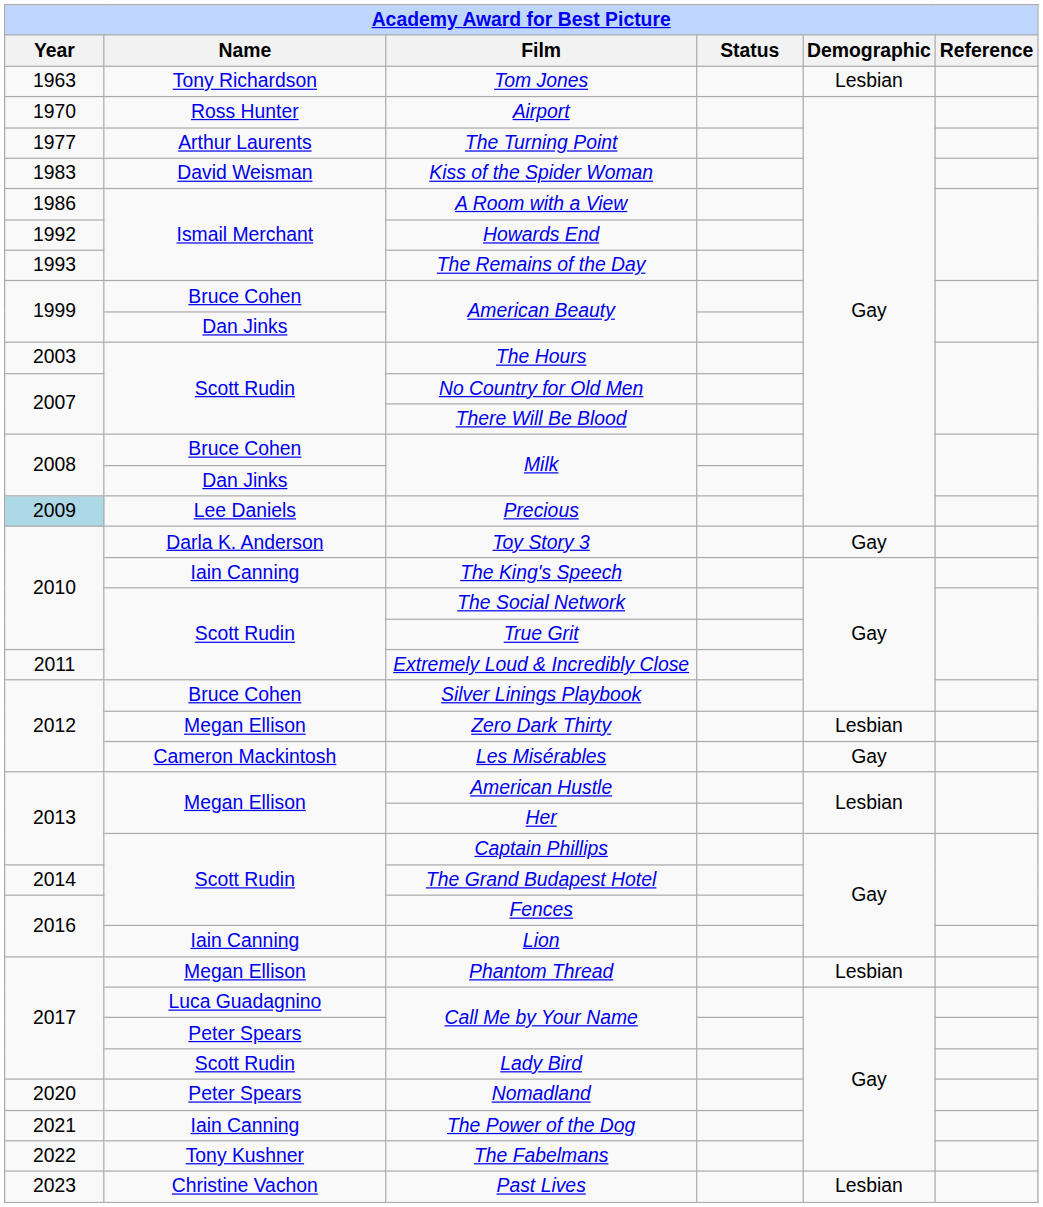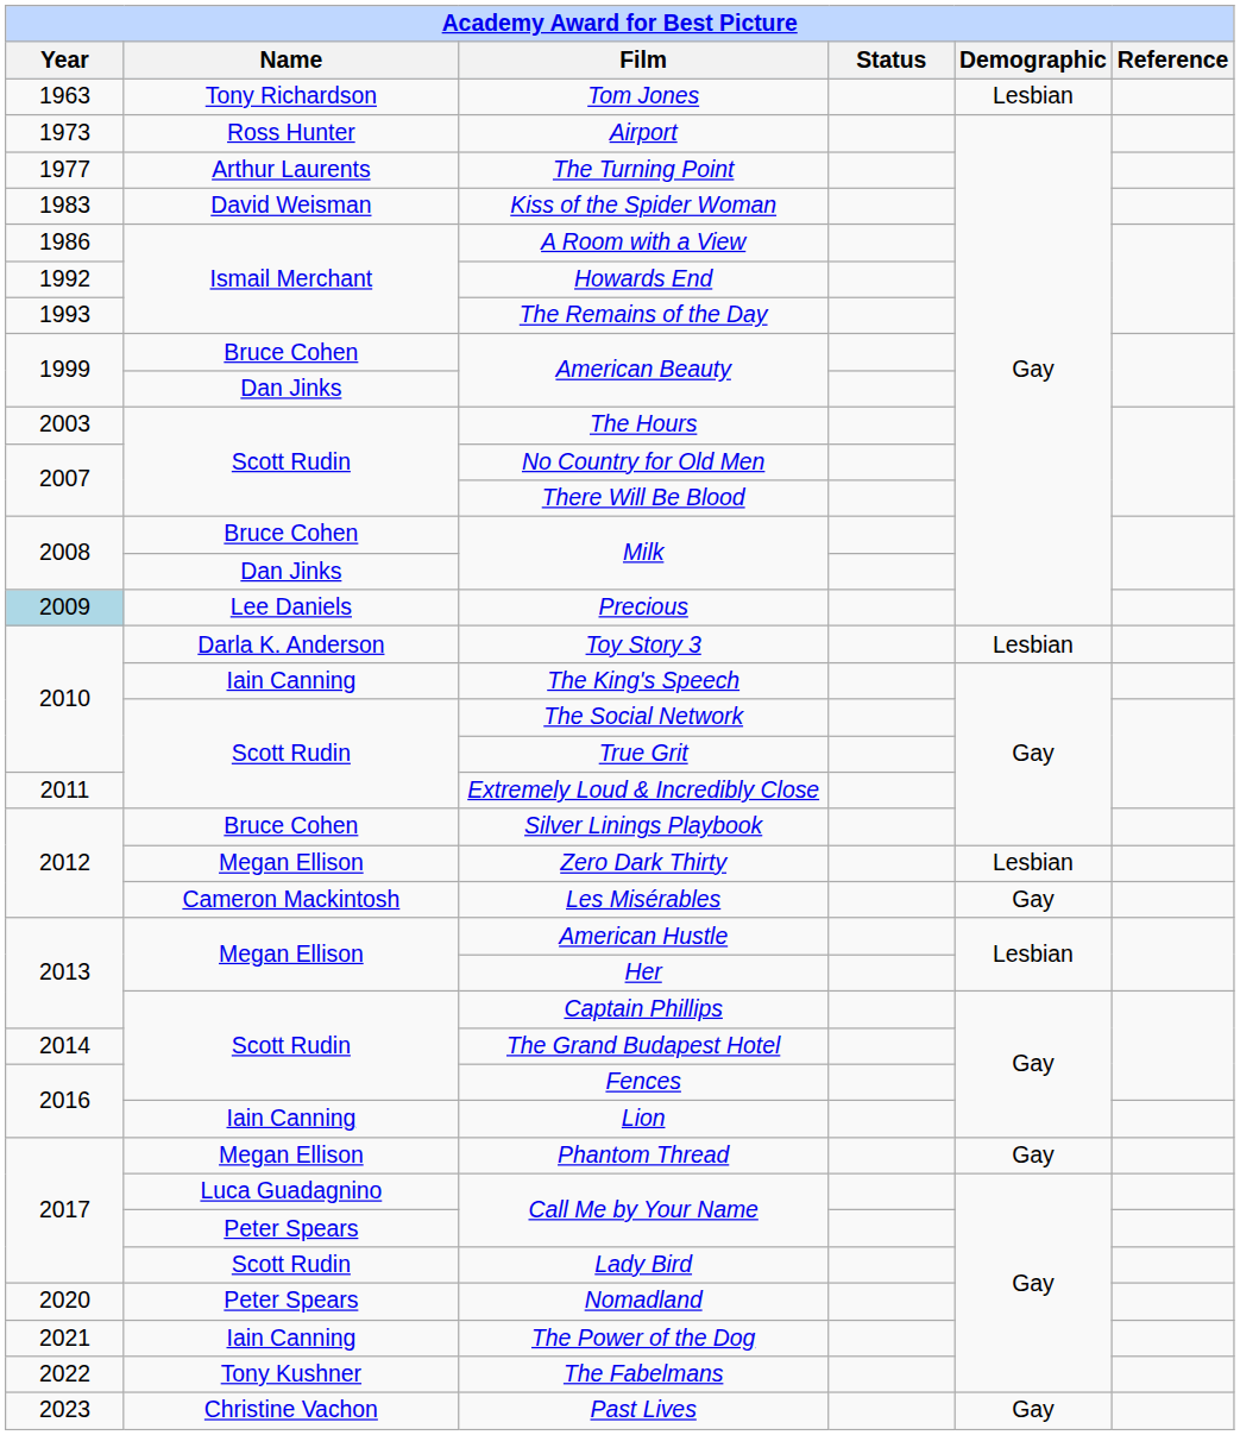 <table class="wikitable" style="text-align: center">
 <tr style="background:#bfd7ff;">
 <td colspan="7" style="text-align:center;"><strong><a href='#'>Academy Award for Best Picture</a></strong></td>
 </tr>
 <tr style="background:#ebf5ff;">
 <th style="width:075px;">Year</th>
 <th style="width:225px;">Name</th>
 <th style="width:250px;">Film</th>
 <th style="width:080px;">Status</th>
 <th style="width:080px;">Demographic</th>
 <th width="50">Reference</th>
 </tr>
 <tr>
 <td>1963</td>
 <td><a href='#'>Tony Richardson</a></td>
 <td><em><a href='#'>Tom Jones</a></em></td>
 <td></td>
 <td>Lesbian</td>
 <td></td>
 </tr>
 <tr>
-<td>1970</td>
+<td>1973</td>
 <td><a href='#'>Ross Hunter</a></td>
 <td><em><a href='#'>Airport</a></em></td>
 <td></td>
 <td rowspan="14">Gay</td>
 <td></td>
 </tr>
 <tr>
 <td>1977</td>
 <td><a href='#'>Arthur Laurents</a></td>
 <td><em><a href='#'>The Turning Point</a></em></td>
 <td></td>
 <td></td>
 </tr>
 <tr>
 <td>1983</td>
 <td><a href='#'>David Weisman</a></td>
 <td><em><a href='#'>Kiss of the Spider Woman</a></em></td>
 <td></td>
 <td></td>
 </tr>
 <tr>
 <td>1986</td>
 <td rowspan=3><a href='#'>Ismail Merchant</a></td>
 <td><em><a href='#'>A Room with a View</a></em></td>
 <td></td>
 <td rowspan=3></td>
 </tr>
 <tr>
 <td>1992</td>
 <td><em><a href='#'>Howards End</a></em></td>
 <td></td>
 </tr>
 <tr>
 <td>1993</td>
 <td><em><a href='#'>The Remains of the Day</a></em></td>
 <td></td>
 </tr>
 <tr>
 <td rowspan=2>1999</td>
 <td><a href='#'>Bruce Cohen</a></td>
 <td rowspan=2><em><a href='#'>American Beauty</a></em></td>
 <td></td>
 <td rowspan=2></td>
 </tr>
 <tr>
 <td><a href='#'>Dan Jinks</a></td>
 <td></td>
 </tr>
 <tr>
 <td>2003</td>
 <td rowspan=3><a href='#'>Scott Rudin</a></td>
 <td><em><a href='#'>The Hours</a></em></td>
 <td></td>
 <td rowspan=3></td>
 </tr>
 <tr>
 <td rowspan=2>2007</td>
 <td><em><a href='#'>No Country for Old Men</a></em></td>
 <td></td>
 </tr>
 <tr>
 <td><em><a href='#'>There Will Be Blood</a></em></td>
 <td></td>
 </tr>
 <tr>
 <td rowspan=2>2008</td>
 <td><a href='#'>Bruce Cohen</a></td>
 <td rowspan=2><em><a href='#'>Milk</a></em></td>
 <td></td>
 <td rowspan=2></td>
 </tr>
 <tr>
 <td><a href='#'>Dan Jinks</a></td>
 <td></td>
 </tr>
 <tr>
 <td style="background: lightblue;">2009</td>
 <td><a href='#'>Lee Daniels</a></td>
 <td><em><a href='#'>Precious</a></em></td>
 <td></td>
 <td></td>
 </tr>
 <tr>
 <td rowspan=4>2010</td>
 <td><a href='#'>Darla K. Anderson</a></td>
 <td><em><a href='#'>Toy Story 3</a></em></td>
 <td></td>
-<td>Gay</td>
+<td>Lesbian</td>
 <td></td>
 </tr>
 <tr>
 <td><a href='#'>Iain Canning</a></td>
 <td><em><a href='#'>The King's Speech</a></em></td>
 <td></td>
 <td rowspan=5>Gay</td>
 <td></td>
 </tr>
 <tr>
 <td rowspan=3><a href='#'>Scott Rudin</a></td>
 <td><em><a href='#'>The Social Network</a></em></td>
 <td></td>
 <td rowspan=3></td>
 </tr>
 <tr>
 <td><em><a href='#'>True Grit</a></em></td>
 <td></td>
 </tr>
 <tr>
 <td>2011</td>
 <td><em><a href='#'>Extremely Loud & Incredibly Close</a></em></td>
 <td></td>
 </tr>
 <tr>
 <td rowspan=3>2012</td>
 <td><a href='#'>Bruce Cohen</a></td>
 <td><em><a href='#'>Silver Linings Playbook</a></em></td>
 <td></td>
 <td></td>
 </tr>
 <tr>
 <td><a href='#'>Megan Ellison</a></td>
 <td><em><a href='#'>Zero Dark Thirty</a></em></td>
 <td></td>
 <td>Lesbian</td>
 <td></td>
 </tr>
 <tr>
 <td><a href='#'>Cameron Mackintosh</a></td>
 <td><em><a href='#'>Les Misérables</a></em></td>
 <td></td>
 <td>Gay</td>
 <td></td>
 </tr>
 <tr>
 <td rowspan=3>2013</td>
 <td rowspan=2><a href='#'>Megan Ellison</a></td>
 <td><em><a href='#'>American Hustle</a></em></td>
 <td></td>
 <td rowspan=2>Lesbian</td>
 <td rowspan=2></td>
 </tr>
 <tr>
 <td><em><a href='#'>Her</a></em></td>
 <td></td>
 </tr>
 <tr>
 <td rowspan=3><a href='#'>Scott Rudin</a></td>
 <td><em><a href='#'>Captain Phillips</a></em></td>
 <td></td>
 <td rowspan=4>Gay</td>
 <td rowspan=3></td>
 </tr>
 <tr>
 <td>2014</td>
 <td><em><a href='#'>The Grand Budapest Hotel</a></em></td>
 <td></td>
 </tr>
 <tr>
 <td rowspan=2>2016</td>
 <td><em><a href='#'>Fences</a></em></td>
 <td></td>
 </tr>
 <tr>
 <td><a href='#'>Iain Canning</a></td>
 <td><em><a href='#'>Lion</a></em></td>
 <td></td>
 <td></td>
 </tr>
 <tr>
 <td rowspan=4>2017</td>
 <td><a href='#'>Megan Ellison</a></td>
 <td><em><a href='#'>Phantom Thread</a></em></td>
 <td></td>
-<td>Lesbian</td>
+<td>Gay</td>
 <td></td>
 </tr>
 <tr>
 <td><a href='#'>Luca Guadagnino</a></td>
 <td rowspan=2><em><a href='#'>Call Me by Your Name</a></em></td>
 <td></td>
 <td rowspan=6>Gay</td>
 <td></td>
 </tr>
 <tr>
 <td><a href='#'>Peter Spears</a></td>
 <td></td>
 <td></td>
 </tr>
 <tr>
 <td><a href='#'>Scott Rudin</a></td>
 <td><em><a href='#'>Lady Bird</a></em></td>
 <td></td>
 <td></td>
 </tr>
 <tr>
 <td>2020</td>
 <td><a href='#'>Peter Spears</a></td>
 <td><em><a href='#'>Nomadland</a></em></td>
 <td></td>
 <td></td>
 </tr>
 <tr>
 <td>2021</td>
 <td><a href='#'>Iain Canning</a></td>
 <td><em><a href='#'>The Power of the Dog</a></em></td>
 <td></td>
 <td></td>
 </tr>
 <tr>
 <td>2022</td>
 <td><a href='#'>Tony Kushner</a></td>
 <td><em><a href='#'>The Fabelmans</a></em></td>
 <td></td>
 <td></td>
 </tr>
 <tr>
 <td>2023</td>
 <td><a href='#'>Christine Vachon</a></td>
 <td><em><a href='#'>Past Lives</a></em></td>
 <td></td>
-<td>Lesbian</td>
+<td>Gay</td>
 <td></td>
 </tr>
 </table>
